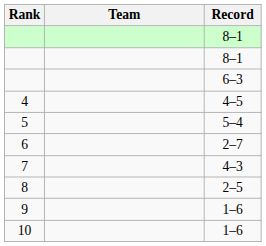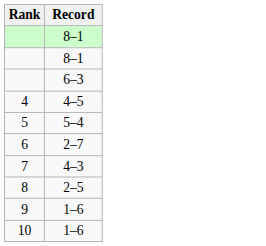 <table class="wikitable" style="text-align: center;">
 <tr>
 <th width=40>Rank</th>
-<th width=180>Team</th>
 <th width=60>Record</th>
 </tr>
 <tr bgcolor="#ccffcc">
 <td></td>
-<td align=left></td>
 <td>8–1</td>
 </tr>
 <tr>
 <td></td>
-<td align=left></td>
 <td>8–1</td>
 </tr>
 <tr>
 <td></td>
-<td align=left></td>
 <td>6–3</td>
 </tr>
 <tr>
 <td>4</td>
-<td align=left></td>
 <td>4–5</td>
 </tr>
 <tr>
 <td>5</td>
-<td align=left></td>
 <td>5–4</td>
 </tr>
 <tr>
 <td>6</td>
-<td align=left></td>
 <td>2–7</td>
 </tr>
 <tr>
 <td>7</td>
-<td align=left></td>
 <td>4–3</td>
 </tr>
 <tr>
 <td>8</td>
-<td align=left></td>
 <td>2–5</td>
 </tr>
 <tr>
 <td>9</td>
-<td align=left></td>
 <td>1–6</td>
 </tr>
 <tr>
 <td>10</td>
-<td align=left></td>
 <td>1–6</td>
 </tr>
 </table>
